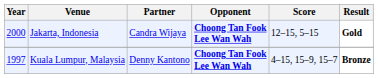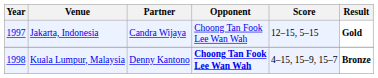 <table class="sortable wikitable" style="font-size: 90%;">
 <tr>
 <th>Year</th>
 <th>Venue</th>
 <th>Partner</th>
 <th>Opponent</th>
 <th>Score</th>
 <th>Result</th>
 </tr>
 <tr style="background:#ECF2FF">
-<td align="center"><a href='#'>2000</a></td>
+<td align="center"><a href='#'>1997</a></td>
 <td align="left"><a href='#'>Jakarta, Indonesia</a></td>
 <td align="left"> <a href='#'>Candra Wijaya</a></td>
-<td align="left"><strong> <a href='#'>Choong Tan Fook</a> <br>  <a href='#'>Lee Wan Wah</a></strong></td>
+<td align="left"> <a href='#'>Choong Tan Fook</a> <br>  <a href='#'>Lee Wan Wah</a></td>
 <td align="left">12–15, 5–15</td>
 <td style="text-align:left; background:white"> <strong>Gold</strong></td>
 </tr>
 <tr>
 </tr>
 <tr style="background:#ECF2FF">
-<td align="center"><a href='#'>1997</a></td>
+<td align="center"><a href='#'>1998</a></td>
 <td align="left"><a href='#'>Kuala Lumpur, Malaysia</a></td>
 <td align="left"> <a href='#'>Denny Kantono</a></td>
 <td align="left"><strong> <a href='#'>Choong Tan Fook</a> <br>  <a href='#'>Lee Wan Wah</a></strong></td>
 <td align="left">4–15, 15–9, 15–7</td>
 <td style="text-align:left; background:white"> <strong>Bronze</strong></td>
 </tr>
 </table>
